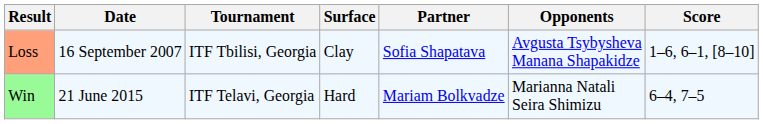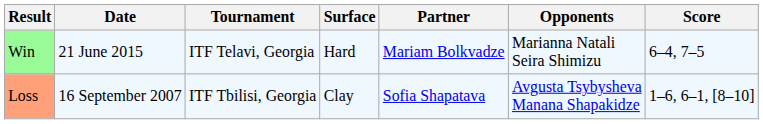 <table class="sortable wikitable" style=font-size:97%>
 <tr>
 <th>Result</th>
 <th>Date</th>
 <th>Tournament</th>
 <th>Surface</th>
 <th>Partner</th>
 <th>Opponents</th>
 <th class="unsortable">Score</th>
 </tr>
 <tr style="background:#f0f8ff;">
+<td style="background:#98fb98;">Win</td>
+<td>21 June 2015</td>
+<td>ITF Telavi, Georgia</td>
+<td>Hard</td>
+<td> <a href='#'>Mariam Bolkvadze</a></td>
+<td> Marianna Natali <br>  Seira Shimizu</td>
+<td>6–4, 7–5</td>
+</tr>
+<tr style="background:#f0f8ff;">
 <td style="background:#ffa07a;">Loss</td>
 <td>16 September 2007</td>
 <td>ITF Tbilisi, Georgia</td>
 <td>Clay</td>
 <td> <a href='#'>Sofia Shapatava</a></td>
 <td> <a href='#'>Avgusta Tsybysheva</a> <br>  <a href='#'>Manana Shapakidze</a></td>
 <td>1–6, 6–1, [8–10]</td>
 </tr>
-<tr style="background:#f0f8ff;">
-<td style="background:#98fb98;">Win</td>
-<td>21 June 2015</td>
-<td>ITF Telavi, Georgia</td>
-<td>Hard</td>
-<td> <a href='#'>Mariam Bolkvadze</a></td>
-<td> Marianna Natali <br>  Seira Shimizu</td>
-<td>6–4, 7–5</td>
-</tr>
 </table>
